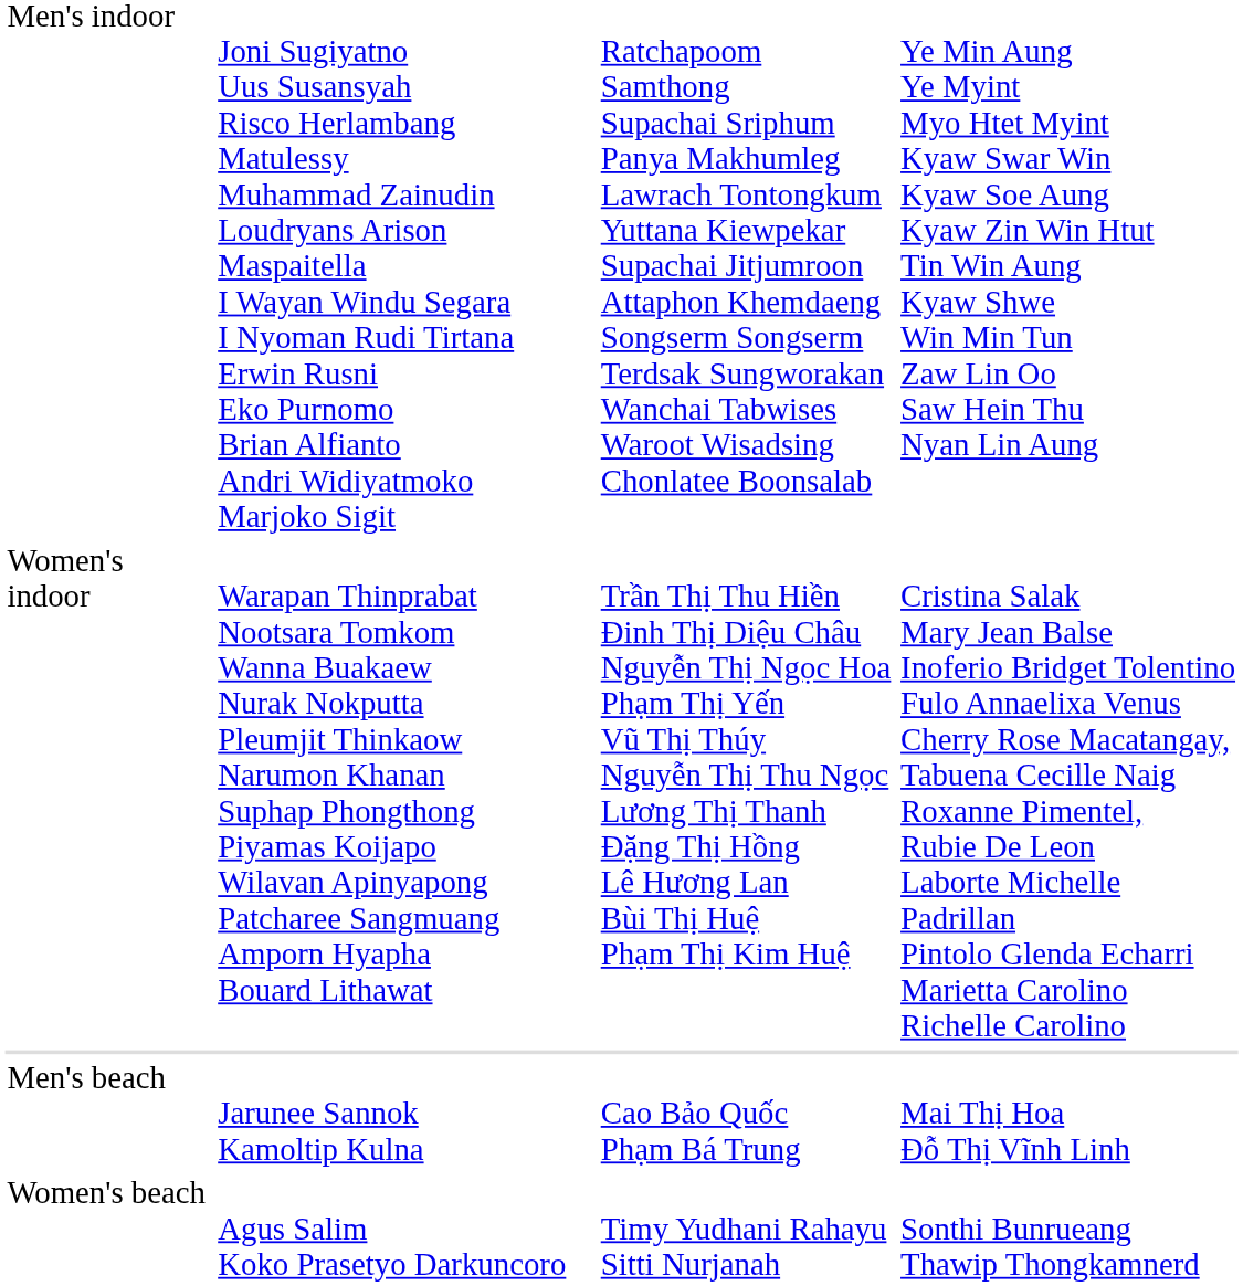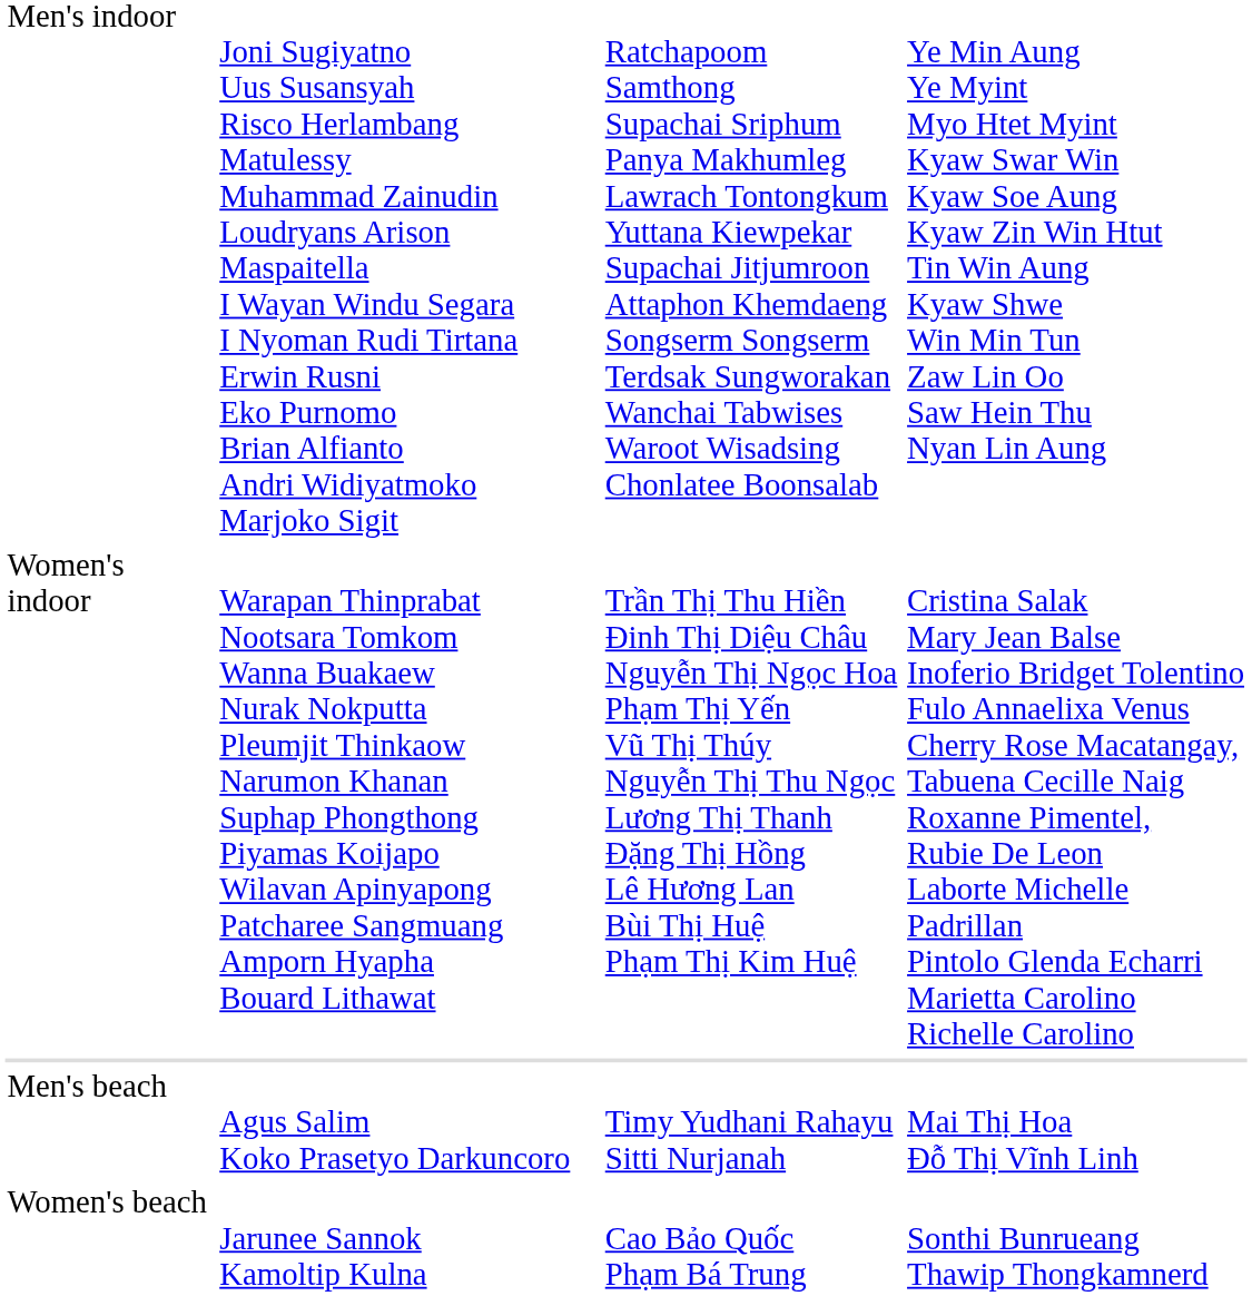 <table>
 <tr valign="top">
 <td>Men's indoor</td>
 <td><br><a href='#'>Joni Sugiyatno</a><br><a href='#'>Uus Susansyah</a><br><a href='#'>Risco Herlambang Matulessy</a><br><a href='#'>Muhammad Zainudin</a><br><a href='#'>Loudryans Arison Maspaitella</a><br><a href='#'>I Wayan Windu Segara</a><br><a href='#'>I Nyoman Rudi Tirtana</a><br><a href='#'>Erwin Rusni</a><br><a href='#'>Eko Purnomo</a><br><a href='#'>Brian Alfianto</a><br><a href='#'>Andri Widiyatmoko</a><br><a href='#'>Marjoko Sigit</a></td>
 <td><br><a href='#'>Ratchapoom Samthong</a><br><a href='#'>Supachai Sriphum</a><br><a href='#'>Panya Makhumleg</a><br><a href='#'>Lawrach Tontongkum</a><br><a href='#'>Yuttana Kiewpekar</a><br><a href='#'>Supachai Jitjumroon</a><br><a href='#'>Attaphon Khemdaeng</a><br><a href='#'>Songserm Songserm</a><br><a href='#'>Terdsak Sungworakan</a><br><a href='#'>Wanchai Tabwises</a><br><a href='#'>Waroot Wisadsing</a><br><a href='#'>Chonlatee Boonsalab</a></td>
 <td><br><a href='#'>Ye Min Aung</a><br><a href='#'>Ye Myint</a><br><a href='#'>Myo Htet Myint</a><br><a href='#'>Kyaw Swar Win</a><br><a href='#'>Kyaw Soe Aung</a><br><a href='#'>Kyaw Zin Win Htut</a><br><a href='#'>Tin Win Aung</a><br><a href='#'>Kyaw Shwe</a><br><a href='#'>Win Min Tun</a><br><a href='#'>Zaw Lin Oo</a><br><a href='#'>Saw Hein Thu</a><br><a href='#'>Nyan Lin Aung</a></td>
 </tr>
 <tr valign="top">
 <td>Women's indoor</td>
 <td><br><a href='#'>Warapan Thinprabat</a><br><a href='#'>Nootsara Tomkom</a><br><a href='#'>Wanna Buakaew</a><br><a href='#'>Nurak Nokputta</a><br><a href='#'>Pleumjit Thinkaow</a><br><a href='#'>Narumon Khanan</a><br><a href='#'>Suphap Phongthong</a><br><a href='#'>Piyamas Koijapo</a><br><a href='#'>Wilavan Apinyapong</a><br><a href='#'>Patcharee Sangmuang</a><br><a href='#'>Amporn Hyapha</a><br><a href='#'>Bouard Lithawat</a></td>
 <td><br><a href='#'>Trần Thị Thu Hiền</a><br><a href='#'>Đinh Thị Diệu Châu</a> <br><a href='#'>Nguyễn Thị Ngọc Hoa</a><br><a href='#'>Phạm Thị Yến</a><br><a href='#'>Vũ Thị Thúy</a><br><a href='#'>Nguyễn Thị Thu Ngọc</a><br><a href='#'>Lương Thị Thanh</a><br><a href='#'>Đặng Thị Hồng</a><br><a href='#'>Lê Hương Lan</a><br><a href='#'>Bùi Thị Huệ</a><br><a href='#'>Phạm Thị Kim Huệ</a></td>
 <td><br><a href='#'>Cristina Salak</a><br><a href='#'>Mary Jean Balse</a><br><a href='#'>Inoferio Bridget Tolentino</a><br><a href='#'>Fulo Annaelixa Venus</a><br><a href='#'>Cherry Rose Macatangay,</a><br><a href='#'>Tabuena Cecille Naig</a><br><a href='#'>Roxanne Pimentel,</a><br><a href='#'>Rubie De Leon</a><br><a href='#'>Laborte Michelle Padrillan</a><br><a href='#'>Pintolo Glenda Echarri</a><br><a href='#'>Marietta Carolino</a><br><a href='#'>Richelle Carolino</a></td>
 </tr>
 <tr bgcolor=#DDDDDD>
 <td colspan=7></td>
 </tr>
 <tr valign="top">
 <td>Men's beach</td>
-<td><br><a href='#'>Jarunee Sannok</a><br><a href='#'>Kamoltip Kulna</a></td>
-<td><br><a href='#'>Cao Bảo Quốc</a><br><a href='#'>Phạm Bá Trung</a></td>
+<td><br><a href='#'>Agus Salim</a><br><a href='#'>Koko Prasetyo Darkuncoro</a></td>
+<td><br><a href='#'>Timy Yudhani Rahayu</a><br><a href='#'>Sitti Nurjanah</a></td>
 <td><br><a href='#'>Mai Thị Hoa</a><br><a href='#'>Đỗ Thị Vĩnh Linh</a></td>
 </tr>
 <tr valign="top">
 <td>Women's beach</td>
-<td><br><a href='#'>Agus Salim</a><br><a href='#'>Koko Prasetyo Darkuncoro</a></td>
-<td><br><a href='#'>Timy Yudhani Rahayu</a><br><a href='#'>Sitti Nurjanah</a></td>
+<td><br><a href='#'>Jarunee Sannok</a><br><a href='#'>Kamoltip Kulna</a></td>
+<td><br><a href='#'>Cao Bảo Quốc</a><br><a href='#'>Phạm Bá Trung</a></td>
 <td><br><a href='#'>Sonthi Bunrueang</a><br><a href='#'>Thawip Thongkamnerd</a></td>
 </tr>
 </table>
